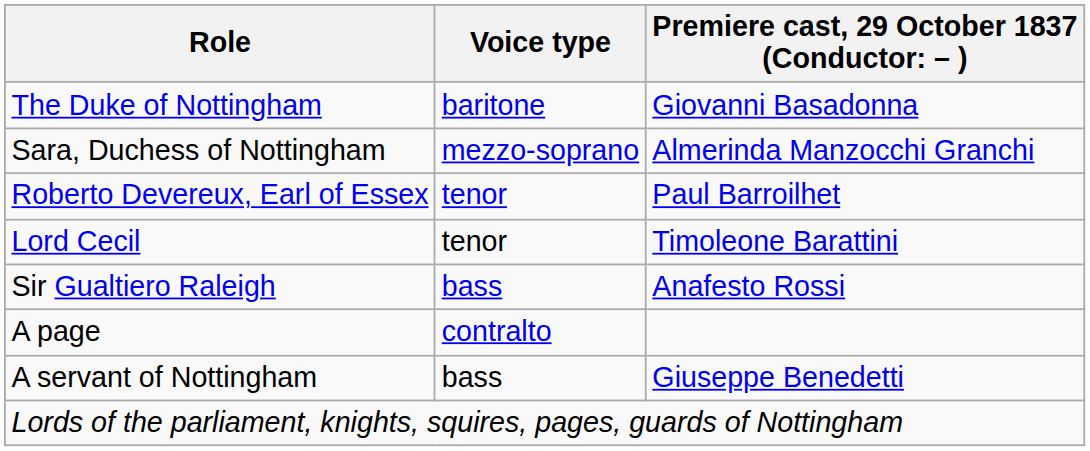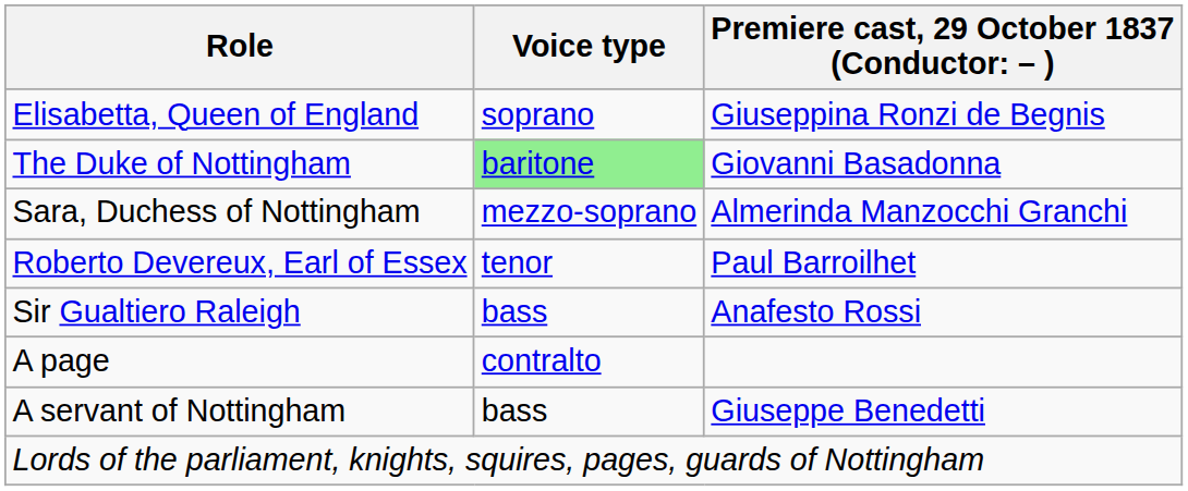 <table class="wikitable">
 <tr>
 <th>Role</th>
 <th>Voice type</th>
 <th>Premiere cast, 29 October 1837<br>(Conductor: – )</th>
 </tr>
 <tr>
+<td><a href='#'>Elisabetta, Queen of England</a></td>
+<td><a href='#'>soprano</a></td>
+<td><a href='#'>Giuseppina Ronzi de Begnis</a></td>
+</tr>
+<tr>
 <td><a href='#'>The Duke of Nottingham</a></td>
-<td><a href='#'>baritone</a></td>
+<td style="background: lightgreen;"><a href='#'>baritone</a></td>
 <td><a href='#'>Giovanni Basadonna</a></td>
 </tr>
 <tr>
 <td>Sara, Duchess of Nottingham</td>
 <td><a href='#'>mezzo-soprano</a></td>
 <td><a href='#'>Almerinda Manzocchi Granchi</a></td>
 </tr>
 <tr>
 <td><a href='#'>Roberto Devereux, Earl of Essex</a></td>
 <td><a href='#'>tenor</a></td>
 <td><a href='#'>Paul Barroilhet</a></td>
-</tr>
-<tr>
-<td><a href='#'>Lord Cecil</a></td>
-<td>tenor</td>
-<td><a href='#'>Timoleone Barattini</a></td>
 </tr>
 <tr>
 <td>Sir <a href='#'>Gualtiero Raleigh</a></td>
 <td><a href='#'>bass</a></td>
 <td><a href='#'>Anafesto Rossi</a></td>
 </tr>
 <tr>
 <td>A page</td>
 <td><a href='#'>contralto</a></td>
 <td></td>
 </tr>
 <tr>
 <td>A servant of Nottingham</td>
 <td>bass</td>
 <td><a href='#'>Giuseppe Benedetti</a></td>
 </tr>
 <tr>
 <td colspan="3"><em>Lords of the parliament, knights, squires, pages, guards of Nottingham</em></td>
 </tr>
 </table>
